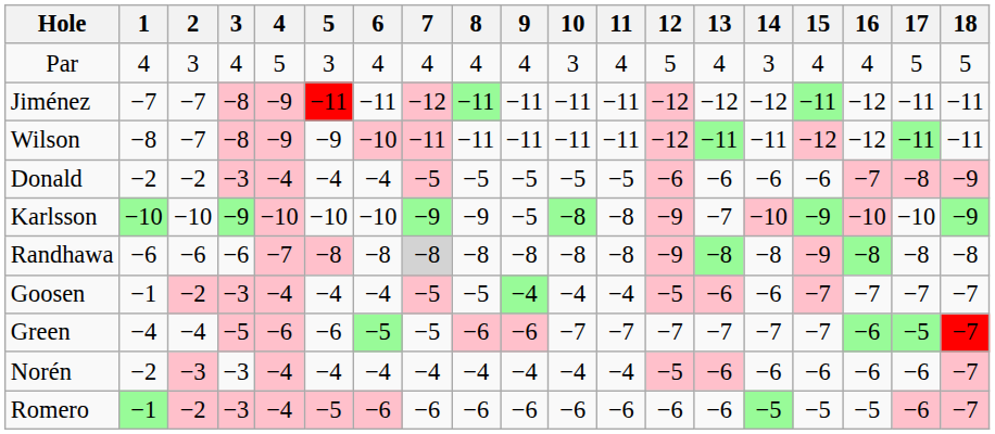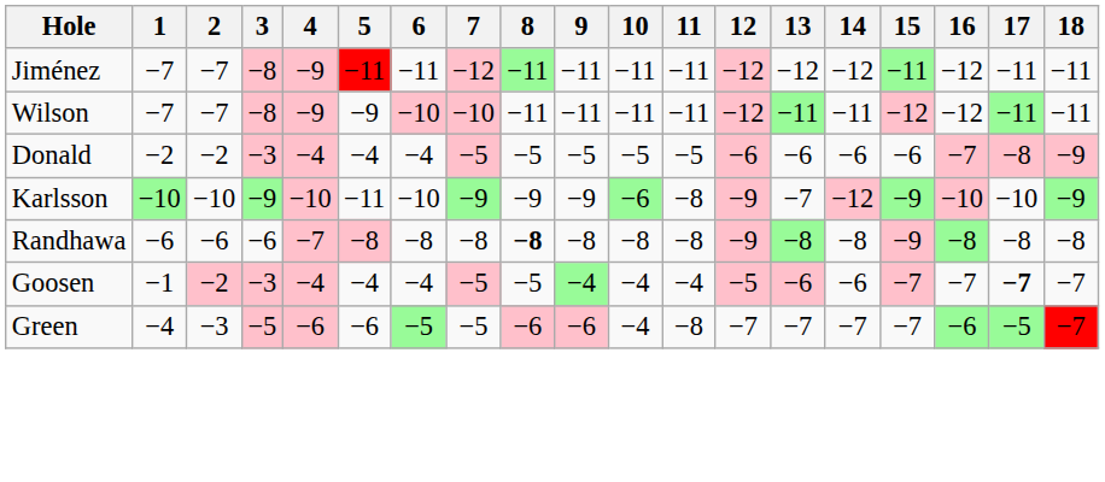 <table class="wikitable" style="text-align:center">
 <tr>
 <th>Hole</th>
 <th>1</th>
 <th>2</th>
 <th>3</th>
 <th>4</th>
 <th>5</th>
 <th>6</th>
 <th>7</th>
 <th>8</th>
 <th>9</th>
 <th>10</th>
 <th>11</th>
 <th>12</th>
 <th>13</th>
 <th>14</th>
 <th>15</th>
 <th>16</th>
 <th>17</th>
 <th>18</th>
-</tr>
-<tr>
-<td>Par</td>
-<td>4</td>
-<td>3</td>
-<td>4</td>
-<td>5</td>
-<td>3</td>
-<td>4</td>
-<td>4</td>
-<td>4</td>
-<td>4</td>
-<td>3</td>
-<td>4</td>
-<td>5</td>
-<td>4</td>
-<td>3</td>
-<td>4</td>
-<td>4</td>
-<td>5</td>
-<td>5</td>
 </tr>
 <tr>
 <td align=left> Jiménez</td>
 <td>−7</td>
 <td>−7</td>
 <td style="background: Pink;">−8</td>
 <td style="background: Pink;">−9</td>
 <td style="background: Red;">−11</td>
 <td>−11</td>
 <td style="background: Pink;">−12</td>
 <td style="background: PaleGreen;">−11</td>
 <td>−11</td>
 <td>−11</td>
 <td>−11</td>
 <td style="background: Pink;">−12</td>
 <td>−12</td>
 <td>−12</td>
 <td style="background: PaleGreen;">−11</td>
 <td>−12</td>
 <td>−11</td>
 <td>−11</td>
 </tr>
 <tr>
 <td align=left> Wilson</td>
-<td>−8</td>
+<td>−7</td>
 <td>−7</td>
 <td style="background: Pink;">−8</td>
 <td style="background: Pink;">−9</td>
 <td>−9</td>
 <td style="background: Pink;">−10</td>
-<td style="background: Pink;">−11</td>
+<td style="background: Pink;">−10</td>
 <td>−11</td>
 <td>−11</td>
 <td>−11</td>
 <td>−11</td>
 <td style="background: Pink;">−12</td>
 <td style="background: PaleGreen;">−11</td>
 <td>−11</td>
 <td style="background: Pink;">−12</td>
 <td>−12</td>
 <td style="background: PaleGreen;">−11</td>
 <td>−11</td>
 </tr>
 <tr>
 <td align=left> Donald</td>
 <td>−2</td>
 <td>−2</td>
 <td style="background: Pink;">−3</td>
 <td style="background: Pink;">−4</td>
 <td>−4</td>
 <td>−4</td>
 <td style="background: Pink;">−5</td>
 <td>−5</td>
 <td>−5</td>
 <td>−5</td>
 <td>−5</td>
 <td style="background: Pink;">−6</td>
 <td>−6</td>
 <td>−6</td>
 <td>−6</td>
 <td style="background: Pink;">−7</td>
 <td style="background: Pink;">−8</td>
 <td style="background: Pink;">−9</td>
 </tr>
 <tr>
 <td align=left> Karlsson</td>
 <td style="background: PaleGreen;">−10</td>
 <td>−10</td>
 <td style="background: PaleGreen;">−9</td>
 <td style="background: Pink;">−10</td>
-<td>−10</td>
+<td>−11</td>
 <td>−10</td>
 <td style="background: PaleGreen;">−9</td>
 <td>−9</td>
-<td>−5</td>
-<td style="background: PaleGreen;">−8</td>
+<td>−9</td>
+<td style="background: PaleGreen;">−6</td>
 <td>−8</td>
 <td style="background: Pink;">−9</td>
 <td>−7</td>
-<td style="background: Pink;">−10</td>
+<td style="background: Pink;">−12</td>
 <td style="background: PaleGreen;">−9</td>
 <td style="background: Pink;">−10</td>
 <td>−10</td>
 <td style="background: PaleGreen;">−9</td>
 </tr>
 <tr>
 <td align=left> Randhawa</td>
 <td>−6</td>
 <td>−6</td>
 <td>−6</td>
 <td style="background: Pink;">−7</td>
 <td style="background: Pink;">−8</td>
 <td>−8</td>
-<td style="background: lightgrey;">−8</td>
 <td>−8</td>
+<td><strong>−8</strong></td>
 <td>−8</td>
 <td>−8</td>
 <td>−8</td>
 <td style="background: Pink;">−9</td>
 <td style="background: PaleGreen;">−8</td>
 <td>−8</td>
 <td style="background: Pink;">−9</td>
 <td style="background: PaleGreen;">−8</td>
 <td>−8</td>
 <td>−8</td>
 </tr>
 <tr>
 <td align=left> Goosen</td>
 <td>−1</td>
 <td style="background: Pink;">−2</td>
 <td style="background: Pink;">−3</td>
 <td style="background: Pink;">−4</td>
 <td>−4</td>
 <td>−4</td>
 <td style="background: Pink;">−5</td>
 <td>−5</td>
 <td style="background: PaleGreen;">−4</td>
 <td>−4</td>
 <td>−4</td>
 <td style="background: Pink;">−5</td>
 <td style="background: Pink;">−6</td>
 <td>−6</td>
 <td style="background: Pink;">−7</td>
 <td>−7</td>
-<td>−7</td>
+<td><strong>−7</strong></td>
 <td>−7</td>
 </tr>
 <tr>
 <td align=left> Green</td>
 <td>−4</td>
-<td>−4</td>
+<td>−3</td>
 <td style="background: Pink;">−5</td>
 <td style="background: Pink;">−6</td>
 <td>−6</td>
 <td style="background: PaleGreen;">−5</td>
 <td>−5</td>
 <td style="background: Pink;">−6</td>
 <td style="background: Pink;">−6</td>
-<td>−7</td>
-<td>−7</td>
+<td>−4</td>
+<td>−8</td>
 <td>−7</td>
 <td>−7</td>
 <td>−7</td>
 <td>−7</td>
 <td style="background: PaleGreen;">−6</td>
 <td style="background: PaleGreen;">−5</td>
 <td style="background: Red;">−7</td>
 </tr>
-<tr>
-<td align=left> Norén</td>
-<td>−2</td>
-<td style="background: Pink;">−3</td>
-<td>−3</td>
-<td style="background: Pink;">−4</td>
-<td>−4</td>
-<td>−4</td>
-<td>−4</td>
-<td>−4</td>
-<td>−4</td>
-<td>−4</td>
-<td>−4</td>
-<td style="background: Pink;">−5</td>
-<td style="background: Pink;">−6</td>
-<td>−6</td>
-<td>−6</td>
-<td>−6</td>
-<td>−6</td>
-<td style="background: Pink;">−7</td>
-</tr>
-<tr>
-<td align=left> Romero</td>
-<td style="background: PaleGreen;">−1</td>
-<td style="background: Pink;">−2</td>
-<td style="background: Pink;">−3</td>
-<td style="background: Pink;">−4</td>
-<td style="background: Pink;">−5</td>
-<td style="background: Pink;">−6</td>
-<td>−6</td>
-<td>−6</td>
-<td>−6</td>
-<td>−6</td>
-<td>−6</td>
-<td>−6</td>
-<td>−6</td>
-<td style="background: PaleGreen;">−5</td>
-<td>−5</td>
-<td>−5</td>
-<td style="background: Pink;">−6</td>
-<td style="background: Pink;">−7</td>
-</tr>
 </table>
